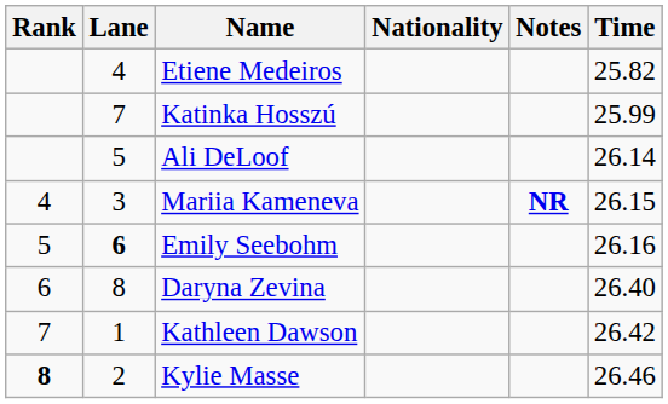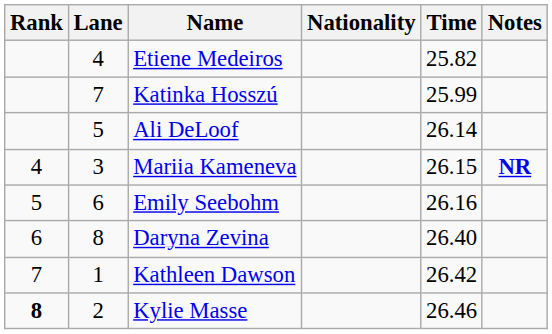 <table class="wikitable sortable" style="text-align:center">
 <tr>
 <th>Rank</th>
 <th>Lane</th>
 <th>Name</th>
 <th>Nationality</th>
+<th>Time</th>
 <th>Notes</th>
-<th>Time</th>
 </tr>
 <tr>
 <td></td>
 <td>4</td>
 <td align=left><a href='#'>Etiene Medeiros</a></td>
 <td align=left></td>
+<td>25.82</td>
 <td></td>
-<td>25.82</td>
 </tr>
 <tr>
 <td></td>
 <td>7</td>
 <td align=left><a href='#'>Katinka Hosszú</a></td>
 <td align=left></td>
+<td>25.99</td>
 <td></td>
-<td>25.99</td>
 </tr>
 <tr>
 <td></td>
 <td>5</td>
 <td align=left><a href='#'>Ali DeLoof</a></td>
 <td align=left></td>
+<td>26.14</td>
 <td></td>
-<td>26.14</td>
 </tr>
 <tr>
 <td>4</td>
 <td>3</td>
 <td align=left><a href='#'>Mariia Kameneva</a></td>
 <td align=left></td>
+<td>26.15</td>
 <td><strong><a href='#'>NR</a></strong></td>
-<td>26.15</td>
 </tr>
 <tr>
 <td>5</td>
-<td><strong>6</strong></td>
+<td>6</td>
 <td align=left><a href='#'>Emily Seebohm</a></td>
 <td align=left></td>
+<td>26.16</td>
 <td></td>
-<td>26.16</td>
 </tr>
 <tr>
 <td>6</td>
 <td>8</td>
 <td align=left><a href='#'>Daryna Zevina</a></td>
 <td align=left></td>
+<td>26.40</td>
 <td></td>
-<td>26.40</td>
 </tr>
 <tr>
 <td>7</td>
 <td>1</td>
 <td align=left><a href='#'>Kathleen Dawson</a></td>
 <td align=left></td>
+<td>26.42</td>
 <td></td>
-<td>26.42</td>
 </tr>
 <tr>
 <td><strong>8</strong></td>
 <td>2</td>
 <td align=left><a href='#'>Kylie Masse</a></td>
 <td align=left></td>
+<td>26.46</td>
 <td></td>
-<td>26.46</td>
 </tr>
 </table>
